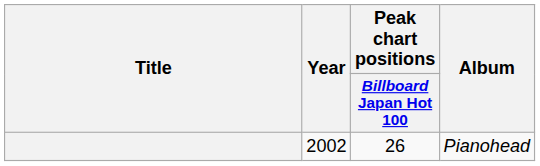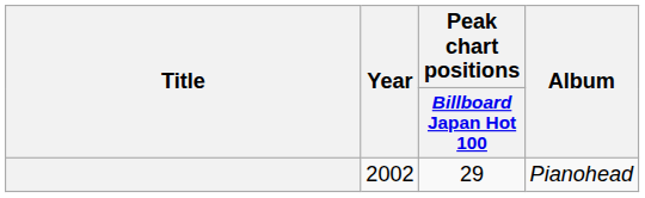 <table class="wikitable plainrowheaders" style="text-align:center;">
 <tr>
 <th scope="col" rowspan="2" style="width:16em;">Title</th>
 <th scope="col" rowspan="2">Year</th>
 <th scope="col" colspan="1">Peak chart positions</th>
 <th scope="col" rowspan="2">Album</th>
 </tr>
 <tr>
 <th style="width:3em;font-size:85%"><em><a href='#'>Billboard</a></em> <a href='#'>Japan Hot 100</a><br></th>
 </tr>
 <tr>
 <th scope="row"></th>
 <td rowspan="1">2002</td>
-<td>26</td>
+<td>29</td>
 <td rowspan=1><em>Pianohead</em></td>
 </tr>
 </table>
